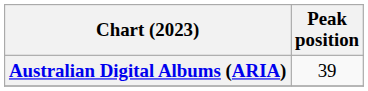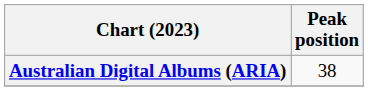 <table class="wikitable sortable plainrowheaders" style="text-align:center;">
 <tr>
 <th scope="col">Chart (2023)</th>
 <th scope="col">Peak<br>position</th>
 </tr>
 <tr>
 <th scope="row"><a href='#'>Australian Digital Albums</a> (<a href='#'>ARIA</a>)</th>
-<td>39</td>
+<td>38</td>
 </tr>
 <tr>
 </tr>
 </table>
